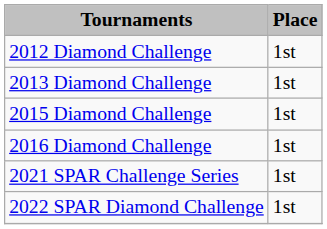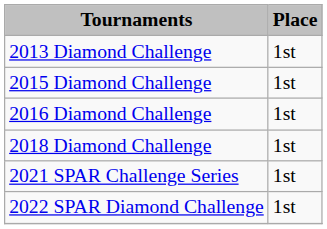 <table class="wikitable collapsible" border="1">
 <tr>
 <th style="background:silver;">Tournaments</th>
 <th style="background:silver;">Place</th>
-</tr>
-<tr>
-<td><a href='#'>2012 Diamond Challenge</a></td>
-<td>1st</td>
 </tr>
 <tr>
 <td><a href='#'>2013 Diamond Challenge</a></td>
 <td>1st</td>
 </tr>
 <tr>
 <td><a href='#'>2015 Diamond Challenge</a></td>
 <td>1st</td>
 </tr>
 <tr>
 <td><a href='#'>2016 Diamond Challenge</a></td>
 <td>1st</td>
 </tr>
 <tr>
+<td><a href='#'>2018 Diamond Challenge</a></td>
+<td>1st</td>
+</tr>
+<tr>
 <td><a href='#'>2021 SPAR Challenge Series</a></td>
 <td>1st</td>
 </tr>
 <tr>
 <td><a href='#'>2022 SPAR Diamond Challenge</a></td>
 <td>1st</td>
 </tr>
 <tr>
 </tr>
 </table>
